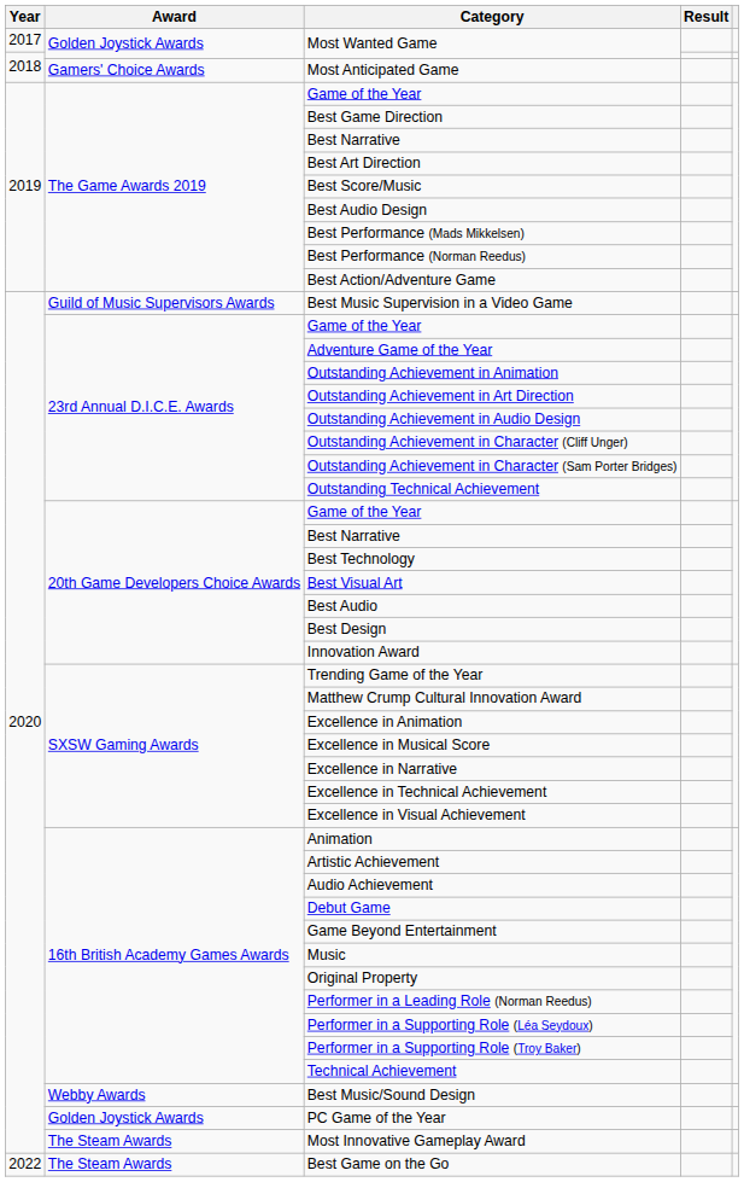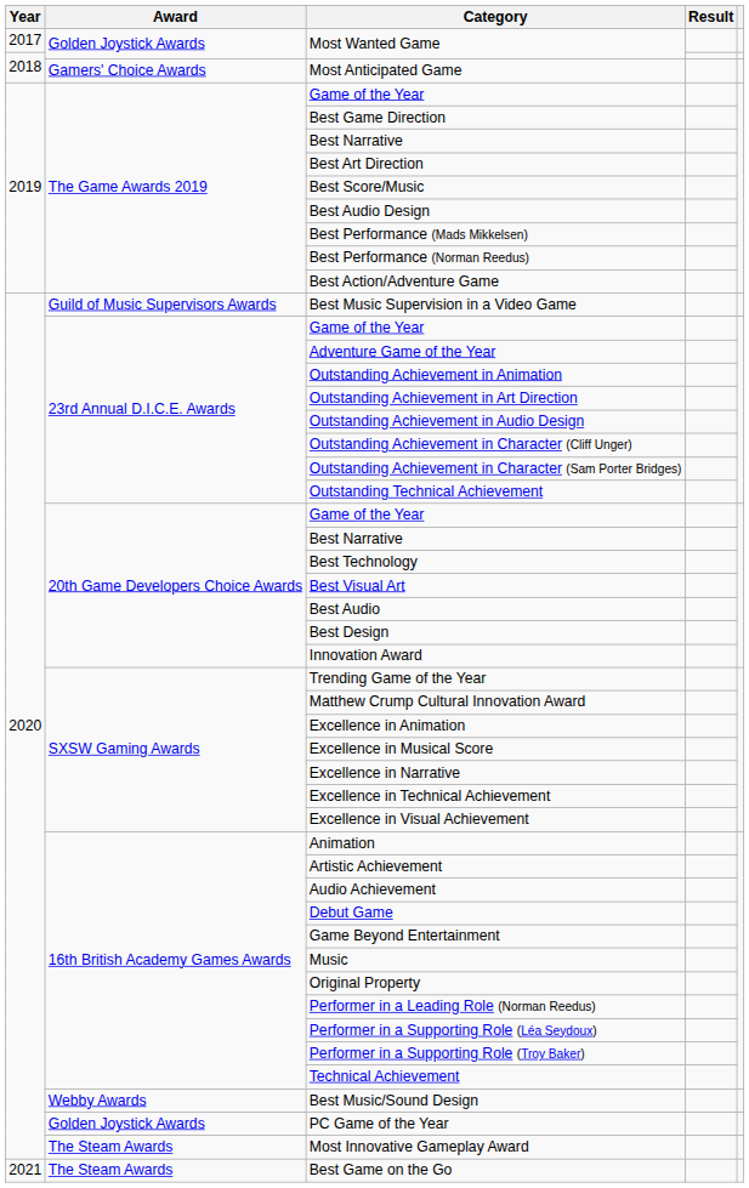 <table class="wikitable sortable">
 <tr>
 <th>Year</th>
 <th>Award</th>
 <th>Category</th>
 <th>Result</th>
 <th></th>
 </tr>
 <tr>
 <td style="text-align:center;" rowspan="1">2017</td>
 <td rowspan="2"><a href='#'>Golden Joystick Awards</a></td>
 <td rowspan="2">Most Wanted Game</td>
 <td></td>
 <td style="text-align:center;"></td>
 </tr>
 <tr>
 <td style="text-align:center;" rowspan="2">2018</td>
 <td></td>
 <td style="text-align:center;"></td>
 </tr>
 <tr>
 <td><a href='#'>Gamers' Choice Awards</a></td>
 <td>Most Anticipated Game</td>
 <td></td>
 <td style="text-align:center;"></td>
 </tr>
 <tr>
 <td rowspan="9">2019</td>
 <td rowspan="9"><a href='#'>The Game Awards 2019</a></td>
 <td><a href='#'>Game of the Year</a></td>
 <td></td>
 <td rowspan="9" style="text-align:center;"></td>
 </tr>
 <tr>
 <td>Best Game Direction</td>
 <td></td>
 </tr>
 <tr>
 <td>Best Narrative</td>
 <td></td>
 </tr>
 <tr>
 <td>Best Art Direction</td>
 <td></td>
 </tr>
 <tr>
 <td>Best Score/Music</td>
 <td></td>
 </tr>
 <tr>
 <td>Best Audio Design</td>
 <td></td>
 </tr>
 <tr>
 <td>Best Performance <small>(Mads Mikkelsen)</small></td>
 <td></td>
 </tr>
 <tr>
 <td>Best Performance <small>(Norman Reedus)</small></td>
 <td></td>
 </tr>
 <tr>
 <td>Best Action/Adventure Game</td>
 <td></td>
 </tr>
 <tr>
 <td rowspan="37">2020</td>
 <td><a href='#'>Guild of Music Supervisors Awards</a></td>
 <td>Best Music Supervision in a Video Game</td>
 <td></td>
 <td style="text-align:center;"></td>
 </tr>
 <tr>
 <td rowspan="8"><a href='#'>23rd Annual D.I.C.E. Awards</a></td>
 <td><a href='#'>Game of the Year</a></td>
 <td></td>
 <td rowspan="8" style="text-align:center;"></td>
 </tr>
 <tr>
 <td><a href='#'>Adventure Game of the Year</a></td>
 <td></td>
 </tr>
 <tr>
 <td><a href='#'>Outstanding Achievement in Animation</a></td>
 <td></td>
 </tr>
 <tr>
 <td><a href='#'>Outstanding Achievement in Art Direction</a></td>
 <td></td>
 </tr>
 <tr>
 <td><a href='#'>Outstanding Achievement in Audio Design</a></td>
 <td></td>
 </tr>
 <tr>
 <td><a href='#'>Outstanding Achievement in Character</a> <small>(Cliff Unger)</small></td>
 <td></td>
 </tr>
 <tr>
 <td><a href='#'>Outstanding Achievement in Character</a> <small>(Sam Porter Bridges)</small></td>
 <td></td>
 </tr>
 <tr>
 <td><a href='#'>Outstanding Technical Achievement</a></td>
 <td></td>
 </tr>
 <tr>
 <td rowspan="7"><a href='#'>20th Game Developers Choice Awards</a></td>
 <td><a href='#'>Game of the Year</a></td>
 <td></td>
 <td rowspan="7" style="text-align:center;"></td>
 </tr>
 <tr>
 <td>Best Narrative</td>
 <td></td>
 </tr>
 <tr>
 <td>Best Technology</td>
 <td></td>
 </tr>
 <tr>
 <td><a href='#'>Best Visual Art</a></td>
 <td></td>
 </tr>
 <tr>
 <td>Best Audio</td>
 <td></td>
 </tr>
 <tr>
 <td>Best Design</td>
 <td></td>
 </tr>
 <tr>
 <td>Innovation Award</td>
 <td></td>
 </tr>
 <tr>
 <td rowspan="7"><a href='#'>SXSW Gaming Awards</a></td>
 <td>Trending Game of the Year</td>
 <td></td>
 <td rowspan="7" style="text-align:center;"></td>
 </tr>
 <tr>
 <td>Matthew Crump Cultural Innovation Award</td>
 <td></td>
 </tr>
 <tr>
 <td>Excellence in Animation</td>
 <td></td>
 </tr>
 <tr>
 <td>Excellence in Musical Score</td>
 <td></td>
 </tr>
 <tr>
 <td>Excellence in Narrative</td>
 <td></td>
 </tr>
 <tr>
 <td>Excellence in Technical Achievement</td>
 <td></td>
 </tr>
 <tr>
 <td>Excellence in Visual Achievement</td>
 <td></td>
 </tr>
 <tr>
 <td rowspan="11"><a href='#'>16th British Academy Games Awards</a></td>
 <td>Animation</td>
 <td></td>
 <td rowspan="11" style="text-align:center;"></td>
 </tr>
 <tr>
 <td>Artistic Achievement</td>
 <td></td>
 </tr>
 <tr>
 <td>Audio Achievement</td>
 <td></td>
 </tr>
 <tr>
 <td><a href='#'>Debut Game</a></td>
 <td></td>
 </tr>
 <tr>
 <td>Game Beyond Entertainment</td>
 <td></td>
 </tr>
 <tr>
 <td>Music</td>
 <td></td>
 </tr>
 <tr>
 <td>Original Property</td>
 <td></td>
 </tr>
 <tr>
 <td><a href='#'>Performer in a Leading Role</a> <small>(Norman Reedus)</small></td>
 <td></td>
 </tr>
 <tr>
 <td><a href='#'>Performer in a Supporting Role</a> <small>(<a href='#'>Léa Seydoux</a>)</small></td>
 <td></td>
 </tr>
 <tr>
 <td><a href='#'>Performer in a Supporting Role</a> <small>(<a href='#'>Troy Baker</a>)</small></td>
 <td></td>
 </tr>
 <tr>
 <td><a href='#'>Technical Achievement</a></td>
 <td></td>
 </tr>
 <tr>
 <td><a href='#'>Webby Awards</a></td>
 <td>Best Music/Sound Design</td>
 <td></td>
 <td style="text-align:center;"></td>
 </tr>
 <tr>
 <td><a href='#'>Golden Joystick Awards</a></td>
 <td>PC Game of the Year</td>
 <td></td>
 <td style="text-align:center;"></td>
 </tr>
 <tr>
 <td><a href='#'>The Steam Awards</a></td>
 <td>Most Innovative Gameplay Award</td>
 <td></td>
 <td style="text-align:center;"></td>
 </tr>
 <tr>
-<td rowspan="1">2022</td>
+<td rowspan="1">2021</td>
 <td><a href='#'>The Steam Awards</a></td>
 <td>Best Game on the Go</td>
 <td></td>
 <td style="text-align:center;"></td>
 </tr>
 </table>
